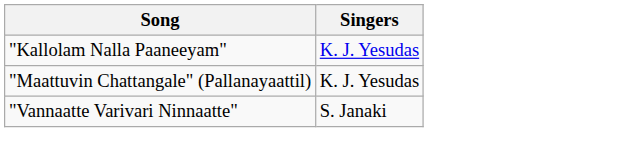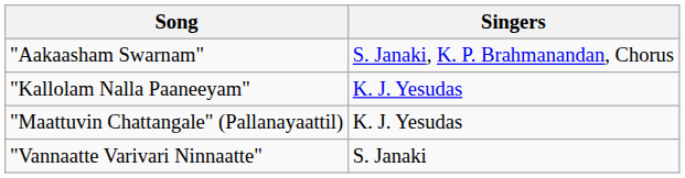 <table class="wikitable" style="font-size:95%;">
 <tr>
 <th>Song</th>
 <th>Singers</th>
+</tr>
+<tr>
+<td>"Aakaasham Swarnam"</td>
+<td><a href='#'>S. Janaki</a>, <a href='#'>K. P. Brahmanandan</a>, Chorus</td>
 </tr>
 <tr>
 <td>"Kallolam Nalla Paaneeyam"</td>
 <td><a href='#'>K. J. Yesudas</a></td>
 </tr>
 <tr>
 <td>"Maattuvin Chattangale" (Pallanayaattil)</td>
 <td>K. J. Yesudas</td>
 </tr>
 <tr>
 <td>"Vannaatte Varivari Ninnaatte"</td>
 <td>S. Janaki</td>
 </tr>
 </table>
